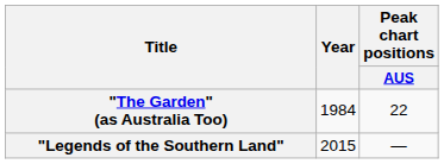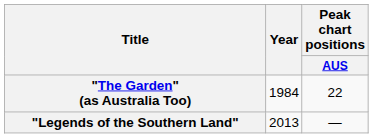 <table class="wikitable plainrowheaders" style="text-align:center;" border="1">
 <tr>
 <th scope="col" rowspan="2" style="width:19em;">Title</th>
 <th scope="col" rowspan="2" style="width:1em;">Year</th>
 <th scope="col" colspan="1">Peak chart positions</th>
 </tr>
 <tr>
 <th scope="col" style="width:3em;font-size:90%;"><a href='#'>AUS</a><br></th>
 </tr>
 <tr>
 <th scope="row">"<a href='#'>The Garden</a>"<br><span>(as Australia Too)</span></th>
 <td>1984</td>
 <td>22</td>
 </tr>
 <tr>
 <th scope="row">"Legends of the Southern Land"<br></th>
-<td>2015</td>
+<td>2013</td>
 <td>—</td>
 </tr>
 </table>
